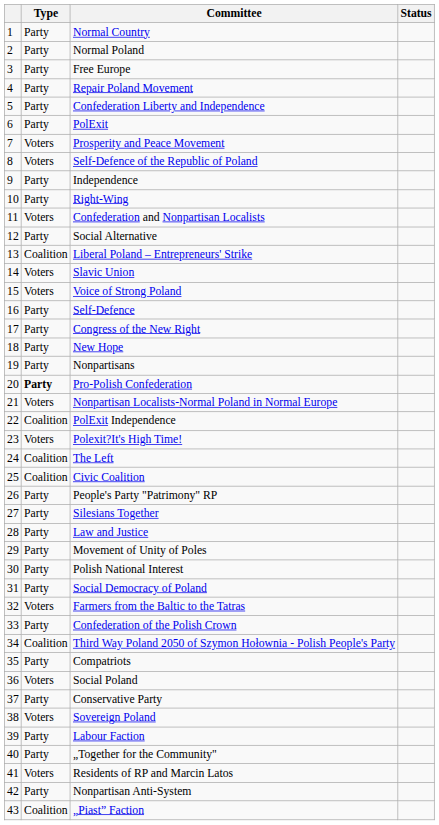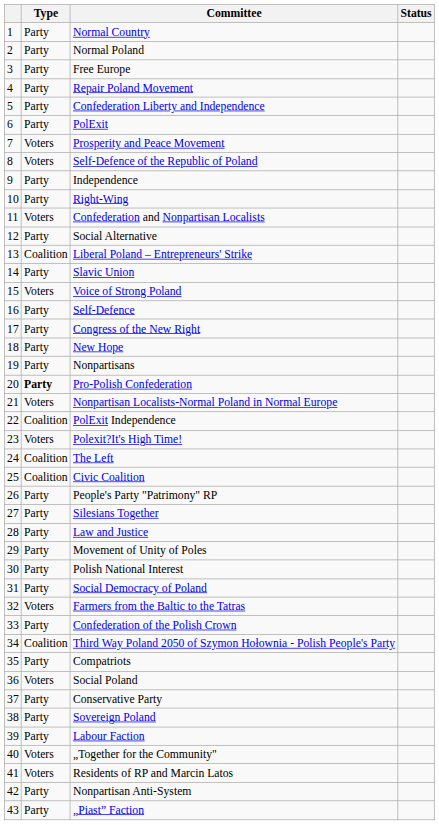 <table class="wikitable sortable mw-collapsible mw-collapsed">
 <tr>
 <th></th>
 <th>Type</th>
 <th>Committee</th>
 <th>Status</th>
 </tr>
 <tr>
 <td>1</td>
 <td>Party</td>
 <td><a href='#'>Normal Country</a></td>
 <td></td>
 </tr>
 <tr>
 <td>2</td>
 <td>Party</td>
 <td>Normal Poland</td>
 <td></td>
 </tr>
 <tr>
 <td>3</td>
 <td>Party</td>
 <td>Free Europe</td>
 <td></td>
 </tr>
 <tr>
 <td>4</td>
 <td>Party</td>
 <td><a href='#'>Repair Poland Movement</a></td>
 <td></td>
 </tr>
 <tr>
 <td>5</td>
 <td>Party</td>
 <td><a href='#'>Confederation Liberty and Independence</a></td>
 <td></td>
 </tr>
 <tr>
 <td>6</td>
 <td>Party</td>
 <td><a href='#'>PolExit</a></td>
 <td></td>
 </tr>
 <tr>
 <td>7</td>
 <td>Voters</td>
 <td><a href='#'>Prosperity and Peace Movement</a></td>
 <td></td>
 </tr>
 <tr>
 <td>8</td>
 <td>Voters</td>
 <td><a href='#'>Self-Defence of the Republic of Poland</a></td>
 <td></td>
 </tr>
 <tr>
 <td>9</td>
 <td>Party</td>
 <td>Independence</td>
 <td></td>
 </tr>
 <tr>
 <td>10</td>
 <td>Party</td>
 <td><a href='#'>Right-Wing</a></td>
 <td></td>
 </tr>
 <tr>
 <td>11</td>
 <td>Voters</td>
 <td><a href='#'>Confederation</a> and <a href='#'>Nonpartisan Localists</a></td>
 <td></td>
 </tr>
 <tr>
 <td>12</td>
 <td>Party</td>
 <td>Social Alternative</td>
 <td></td>
 </tr>
 <tr>
 <td>13</td>
 <td>Coalition</td>
 <td><a href='#'>Liberal Poland – Entrepreneurs' Strike</a></td>
 <td></td>
 </tr>
 <tr>
 <td>14</td>
-<td>Voters</td>
+<td>Party</td>
 <td><a href='#'>Slavic Union</a></td>
 <td></td>
 </tr>
 <tr>
 <td>15</td>
 <td>Voters</td>
 <td><a href='#'>Voice of Strong Poland</a></td>
 <td></td>
 </tr>
 <tr>
 <td>16</td>
 <td>Party</td>
 <td><a href='#'>Self-Defence</a></td>
 <td></td>
 </tr>
 <tr>
 <td>17</td>
 <td>Party</td>
 <td><a href='#'>Congress of the New Right</a></td>
 <td></td>
 </tr>
 <tr>
 <td>18</td>
 <td>Party</td>
 <td><a href='#'>New Hope</a></td>
 <td></td>
 </tr>
 <tr>
 <td>19</td>
 <td>Party</td>
 <td>Nonpartisans</td>
 <td></td>
 </tr>
 <tr>
 <td>20</td>
 <td><strong>Party</strong></td>
 <td><a href='#'>Pro-Polish Confederation</a></td>
 <td></td>
 </tr>
 <tr>
 <td>21</td>
 <td>Voters</td>
 <td><a href='#'>Nonpartisan Localists-Normal Poland in Normal Europe</a></td>
 <td></td>
 </tr>
 <tr>
 <td>22</td>
 <td>Coalition</td>
 <td><a href='#'>PolExit</a> Independence</td>
 <td></td>
 </tr>
 <tr>
 <td>23</td>
 <td>Voters</td>
 <td><a href='#'>Polexit?It's High Time!</a></td>
 <td></td>
 </tr>
 <tr>
 <td>24</td>
 <td>Coalition</td>
 <td><a href='#'>The Left</a></td>
 <td></td>
 </tr>
 <tr>
 <td>25</td>
 <td>Coalition</td>
 <td><a href='#'>Civic Coalition</a></td>
 <td></td>
 </tr>
 <tr>
 <td>26</td>
 <td>Party</td>
 <td>People's Party "Patrimony" RP</td>
 <td></td>
 </tr>
 <tr>
 <td>27</td>
 <td>Party</td>
 <td><a href='#'>Silesians Together</a></td>
 <td></td>
 </tr>
 <tr>
 <td>28</td>
 <td>Party</td>
 <td><a href='#'>Law and Justice</a></td>
 <td></td>
 </tr>
 <tr>
 <td>29</td>
 <td>Party</td>
 <td>Movement of Unity of Poles</td>
 <td></td>
 </tr>
 <tr>
 <td>30</td>
 <td>Party</td>
 <td>Polish National Interest</td>
 <td></td>
 </tr>
 <tr>
 <td>31</td>
 <td>Party</td>
 <td><a href='#'>Social Democracy of Poland</a></td>
 <td></td>
 </tr>
 <tr>
 <td>32</td>
 <td>Voters</td>
 <td><a href='#'>Farmers from the Baltic to the Tatras</a></td>
 <td></td>
 </tr>
 <tr>
 <td>33</td>
 <td>Party</td>
 <td><a href='#'>Confederation of the Polish Crown</a></td>
 <td></td>
 </tr>
 <tr>
 <td>34</td>
 <td>Coalition</td>
 <td><a href='#'>Third Way Poland 2050 of Szymon Hołownia - Polish People's Party</a></td>
 <td></td>
 </tr>
 <tr>
 <td>35</td>
 <td>Party</td>
 <td>Compatriots</td>
 <td></td>
 </tr>
 <tr>
 <td>36</td>
 <td>Voters</td>
 <td>Social Poland</td>
 <td></td>
 </tr>
 <tr>
 <td>37</td>
 <td>Party</td>
 <td>Conservative Party</td>
 <td></td>
 </tr>
 <tr>
 <td>38</td>
-<td>Voters</td>
+<td>Party</td>
 <td><a href='#'>Sovereign Poland</a></td>
 <td></td>
 </tr>
 <tr>
 <td>39</td>
 <td>Party</td>
 <td><a href='#'>Labour Faction</a></td>
 <td></td>
 </tr>
 <tr>
 <td>40</td>
-<td>Party</td>
+<td>Voters</td>
 <td>„Together for the Community"</td>
 <td></td>
 </tr>
 <tr>
 <td>41</td>
 <td>Voters</td>
 <td>Residents of RP and Marcin Latos</td>
 <td></td>
 </tr>
 <tr>
 <td>42</td>
 <td>Party</td>
 <td>Nonpartisan Anti-System</td>
 <td></td>
 </tr>
 <tr>
 <td>43</td>
-<td>Coalition</td>
+<td>Party</td>
 <td><a href='#'>„Piast” Faction</a></td>
 <td></td>
 </tr>
 </table>
